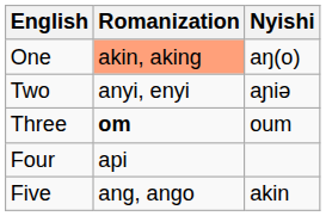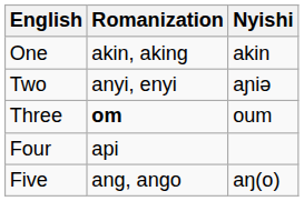 <table class="wikitable">
 <tr>
 <th>English</th>
 <th>Romanization</th>
 <th>Nyishi</th>
 </tr>
 <tr>
 <td>One</td>
-<td style="background: lightsalmon;">akin, aking</td>
-<td>aŋ(o)</td>
+<td>akin, aking</td>
+<td>akin</td>
 </tr>
 <tr>
 <td>Two</td>
 <td>anyi, enyi</td>
 <td>aɲiə</td>
 </tr>
 <tr>
 <td>Three</td>
 <td><strong>om</strong></td>
 <td>oum</td>
 </tr>
 <tr>
 <td>Four</td>
 <td>api</td>
 <td></td>
 </tr>
 <tr>
 <td>Five</td>
 <td>ang, ango</td>
-<td>akin</td>
+<td>aŋ(o)</td>
 </tr>
 </table>
